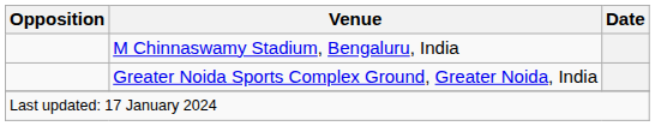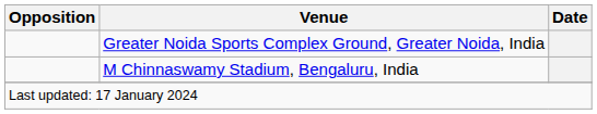 <table class="wikitable plainrowheaders sortable">
 <tr>
 <th scope=col>Opposition</th>
 <th scope=col>Venue</th>
 <th scope=col>Date</th>
 </tr>
 <tr>
 <td scope=row></td>
-<td><a href='#'>M Chinnaswamy Stadium</a>, <a href='#'>Bengaluru</a>, India</td>
+<td><a href='#'>Greater Noida Sports Complex Ground</a>, <a href='#'>Greater Noida</a>, India</td>
 <th scope=row></th>
 </tr>
 <tr>
 <td scope=row></td>
-<td><a href='#'>Greater Noida Sports Complex Ground</a>, <a href='#'>Greater Noida</a>, India</td>
+<td><a href='#'>M Chinnaswamy Stadium</a>, <a href='#'>Bengaluru</a>, India</td>
 <th scope=row></th>
 </tr>
 <tr>
 </tr>
 <tr class=sortbottom>
 <td colspan=3><small>Last updated: 17 January 2024</small></td>
 </tr>
 </table>
